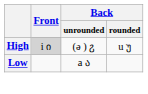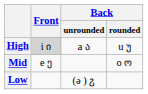 <table class="wikitable" style="text-align: center">
 <tr>
 <th rowspan="2"></th>
 <th rowspan="2"><a href='#'>Front</a></th>
 <th colspan="2"><a href='#'>Back</a></th>
 </tr>
 <tr>
 <th><small>unrounded</small></th>
 <th><small>rounded</small></th>
 </tr>
 <tr>
 <th><a href='#'>High</a></th>
 <td style="background: lightgrey;">i  ი</td>
-<td>(ə ) ჷ</td>
+<td>a  ა</td>
 <td>u  უ</td>
+</tr>
+<tr>
+<th><a href='#'>Mid</a></th>
+<td>e  ე</td>
+<td></td>
+<td>o  ო</td>
 </tr>
 <tr>
 <th><a href='#'>Low</a></th>
 <td></td>
-<td>a  ა</td>
+<td>(ə ) ჷ</td>
 <td></td>
 </tr>
 </table>
